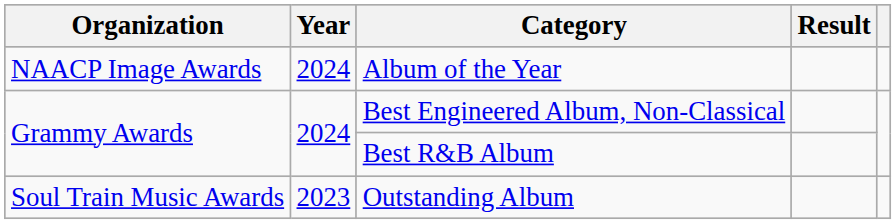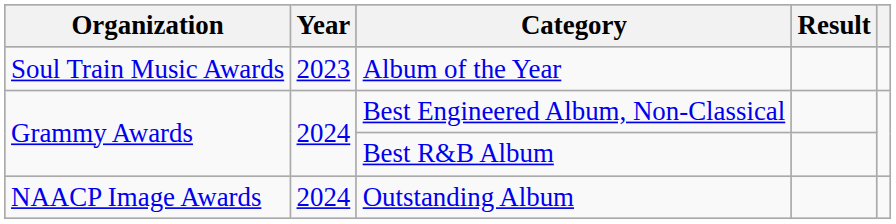 <table class="wikitable sortable">
 <tr>
 <th scope="col">Organization</th>
 <th scope="col">Year</th>
 <th scope="col">Category</th>
 <th scope="col">Result</th>
 <th scope="col" class="unsortable"></th>
 </tr>
 <tr>
-<td rowspan="1"><a href='#'>NAACP Image Awards</a></td>
-<td rowspan="1"><a href='#'>2024</a></td>
+<td rowspan="1"><a href='#'>Soul Train Music Awards</a></td>
+<td rowspan="1"><a href='#'>2023</a></td>
 <td><a href='#'>Album of the Year</a></td>
 <td></td>
 <td rowspan="1" style="text-align:center"></td>
 </tr>
 <tr>
 <td rowspan="2"><a href='#'>Grammy Awards</a></td>
 <td rowspan="2"><a href='#'>2024</a></td>
 <td><a href='#'>Best Engineered Album, Non-Classical</a></td>
 <td></td>
 <td rowspan="2" style="text-align:center"></td>
 </tr>
 <tr>
 <td><a href='#'>Best R&B Album</a></td>
 <td></td>
 </tr>
 <tr>
-<td rowspan="1"><a href='#'>Soul Train Music Awards</a></td>
-<td rowspan="1"><a href='#'>2023</a></td>
+<td rowspan="1"><a href='#'>NAACP Image Awards</a></td>
+<td rowspan="1"><a href='#'>2024</a></td>
 <td><a href='#'>Outstanding Album</a></td>
 <td></td>
 <td rowspan="1" style="text-align:center"></td>
 </tr>
 </table>
